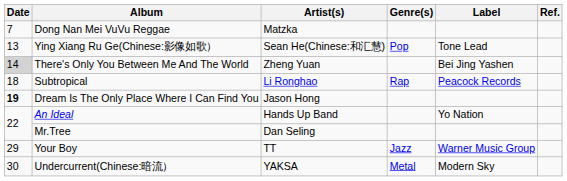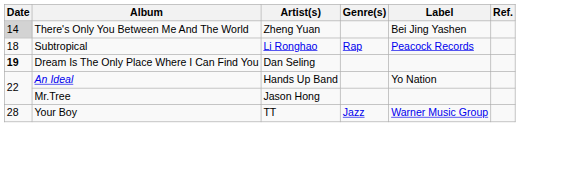 <table class="wikitable">
 <tr>
 <th>Date</th>
 <th>Album</th>
 <th>Artist(s)</th>
 <th>Genre(s)</th>
 <th>Label</th>
 <th>Ref.</th>
-</tr>
-<tr>
-<td>7</td>
-<td>Dong Nan Mei VuVu Reggae</td>
-<td>Matzka</td>
-<td></td>
-<td></td>
-<td></td>
-</tr>
-<tr>
-<td>13</td>
-<td>Ying Xiang Ru Ge(Chinese:影像如歌）</td>
-<td>Sean He(Chinese:和汇慧)</td>
-<td><a href='#'>Pop</a></td>
-<td>Tone Lead</td>
-<td></td>
 </tr>
 <tr>
 <td style="background: lightgrey;">14</td>
 <td>There's Only You Between Me And The World</td>
 <td>Zheng Yuan</td>
 <td></td>
 <td>Bei Jing Yashen</td>
 <td></td>
 </tr>
 <tr>
 <td>18</td>
 <td>Subtropical</td>
 <td><a href='#'>Li Ronghao</a></td>
 <td><a href='#'>Rap</a></td>
 <td><a href='#'>Peacock Records</a></td>
 <td></td>
 </tr>
 <tr>
 <td><strong>19</strong></td>
 <td>Dream Is The Only Place Where I Can Find You</td>
-<td>Jason Hong</td>
+<td>Dan Seling</td>
 <td></td>
 <td></td>
 <td></td>
 </tr>
 <tr>
 <td rowspan="2">22</td>
 <td><em><a href='#'>An Ideal</a></em></td>
 <td>Hands Up Band</td>
 <td></td>
 <td>Yo Nation</td>
 <td></td>
 </tr>
 <tr>
 <td>Mr.Tree</td>
-<td>Dan Seling</td>
+<td>Jason Hong</td>
 <td></td>
 <td></td>
 <td></td>
 </tr>
 <tr>
-<td>29</td>
+<td>28</td>
 <td>Your Boy</td>
 <td>TT</td>
 <td><a href='#'>Jazz</a></td>
 <td><a href='#'>Warner Music Group</a></td>
 <td></td>
 </tr>
-<tr>
-<td>30</td>
-<td>Undercurrent(Chinese:暗流）</td>
-<td>YAKSA</td>
-<td><a href='#'>Metal</a></td>
-<td>Modern Sky</td>
-<td></td>
-</tr>
 </table>
